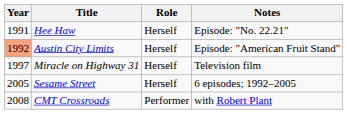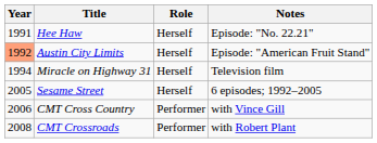 <table class = "wikitable sortable">
 <tr>
 <th>Year</th>
 <th>Title</th>
 <th>Role</th>
 <th class = "Unsortable">Notes</th>
 </tr>
 <tr>
 <td>1991</td>
 <td><em><a href='#'>Hee Haw</a></em></td>
 <td>Herself</td>
 <td>Episode: "No. 22.21"</td>
 </tr>
 <tr>
 <td style="background: lightsalmon;">1992</td>
 <td><em><a href='#'>Austin City Limits</a></em></td>
 <td>Herself</td>
 <td>Episode: "American Fruit Stand"</td>
 </tr>
 <tr>
-<td>1997</td>
+<td>1994</td>
 <td><em>Miracle on Highway 31</em></td>
 <td>Herself</td>
 <td>Television film</td>
 </tr>
 <tr>
 <td>2005</td>
 <td><em><a href='#'>Sesame Street</a></em></td>
 <td>Herself</td>
 <td>6 episodes; 1992–2005</td>
 </tr>
 <tr>
+<td>2006</td>
+<td><em>CMT Cross Country</em></td>
+<td>Performer</td>
+<td>with <a href='#'>Vince Gill</a></td>
+</tr>
+<tr>
 <td>2008</td>
 <td><em><a href='#'>CMT Crossroads</a></em></td>
 <td>Performer</td>
 <td>with <a href='#'>Robert Plant</a></td>
 </tr>
 </table>
